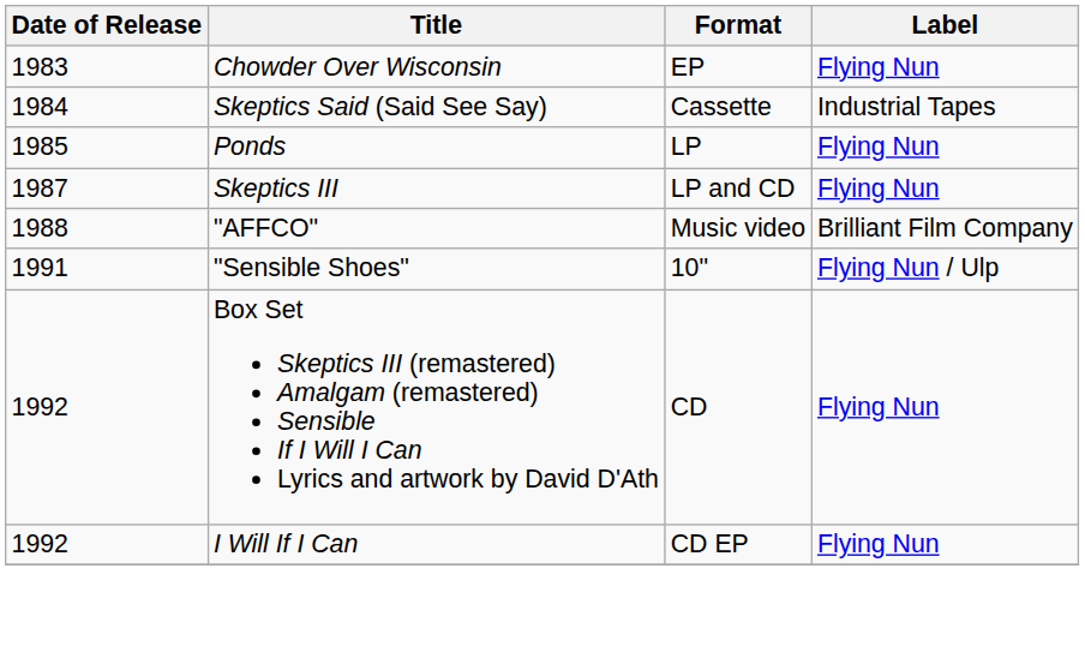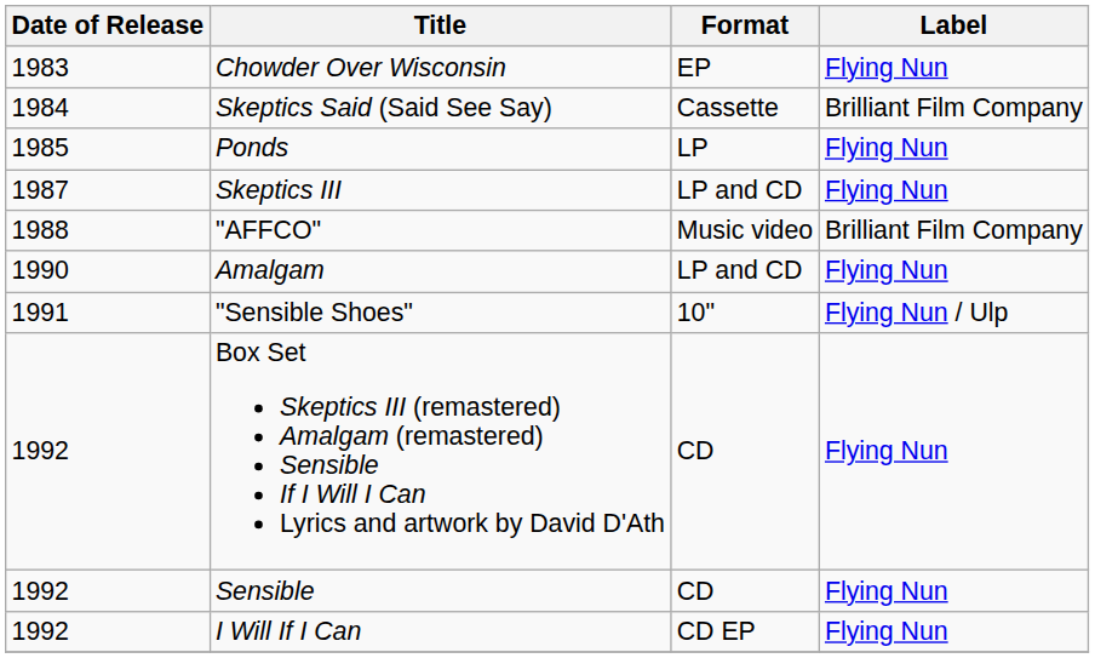 <table class="wikitable">
 <tr>
 <th>Date of Release</th>
 <th>Title</th>
 <th>Format</th>
 <th>Label</th>
 </tr>
 <tr>
 <td>1983</td>
 <td><em>Chowder Over Wisconsin</em></td>
 <td>EP</td>
 <td><a href='#'>Flying Nun</a></td>
 </tr>
 <tr>
 <td>1984</td>
 <td><em>Skeptics Said</em> (Said See Say)</td>
 <td>Cassette</td>
-<td>Industrial Tapes</td>
+<td>Brilliant Film Company</td>
 </tr>
 <tr>
 <td>1985</td>
 <td><em>Ponds</em></td>
 <td>LP</td>
 <td><a href='#'>Flying Nun</a></td>
 </tr>
 <tr>
 <td>1987</td>
 <td><em>Skeptics III</em></td>
 <td>LP and CD</td>
 <td><a href='#'>Flying Nun</a></td>
 </tr>
 <tr>
 <td>1988</td>
 <td>"AFFCO"</td>
 <td>Music video</td>
 <td>Brilliant Film Company</td>
 </tr>
 <tr>
+<td>1990</td>
+<td><em>Amalgam</em></td>
+<td>LP and CD</td>
+<td><a href='#'>Flying Nun</a></td>
+</tr>
+<tr>
 <td>1991</td>
 <td>"Sensible Shoes"</td>
 <td>10"</td>
 <td><a href='#'>Flying Nun</a> / Ulp</td>
 </tr>
 <tr>
 <td>1992</td>
 <td>Box Set<br><ul><li><em>Skeptics III</em> (remastered)</li><li><em>Amalgam</em> (remastered)</li><li><em>Sensible</em></li><li><em>If I Will I Can</em></li><li>Lyrics and artwork by David D'Ath</li></ul></td>
 <td>CD</td>
 <td><a href='#'>Flying Nun</a></td>
 </tr>
 <tr>
 <td>1992</td>
+<td><em>Sensible</em></td>
+<td>CD</td>
+<td><a href='#'>Flying Nun</a></td>
+</tr>
+<tr>
+<td>1992</td>
 <td><em>I Will If I Can</em></td>
 <td>CD EP</td>
 <td><a href='#'>Flying Nun</a></td>
 </tr>
 <tr>
 </tr>
 </table>
